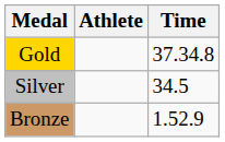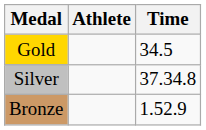 <table class="wikitable">
 <tr>
 <th>Medal</th>
 <th>Athlete</th>
 <th>Time</th>
 </tr>
 <tr>
 <td style="text-align:center;background-color:gold;">Gold</td>
 <td></td>
-<td>37.34.8</td>
+<td>34.5</td>
 </tr>
 <tr>
 <td style="text-align:center;background-color:silver;">Silver</td>
 <td></td>
-<td>34.5</td>
+<td>37.34.8</td>
 </tr>
 <tr>
 <td style="text-align:center;background-color:#CC9966;">Bronze</td>
 <td></td>
 <td>1.52.9</td>
 </tr>
 </table>
